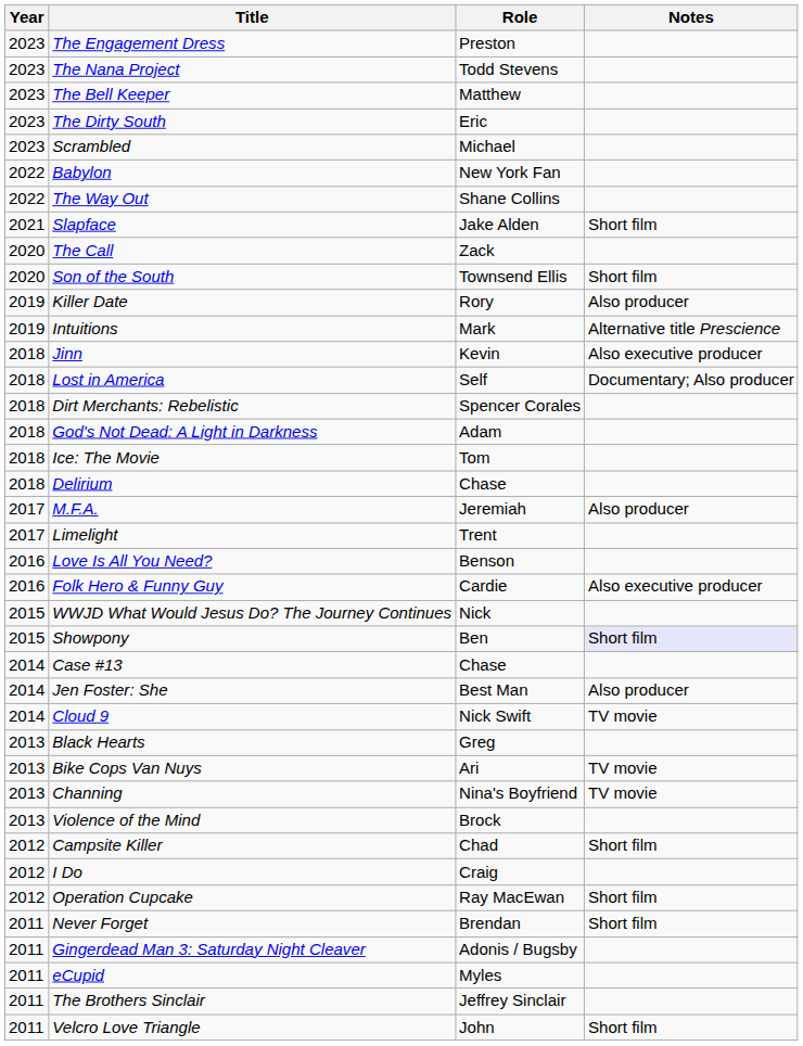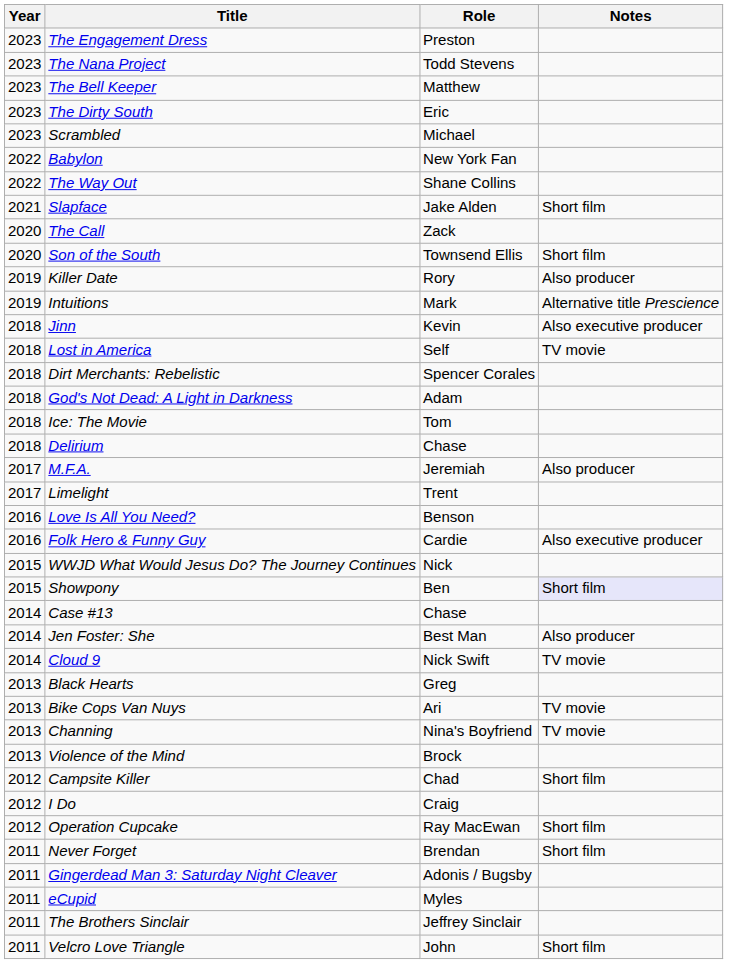 <table class="wikitable sortable">
 <tr>
 <th>Year</th>
 <th>Title</th>
 <th>Role</th>
 <th>Notes</th>
 </tr>
 <tr>
 <td>2023</td>
 <td><em><a href='#'>The Engagement Dress</a></em></td>
 <td>Preston</td>
 <td></td>
 </tr>
 <tr>
 <td>2023</td>
 <td><em><a href='#'>The Nana Project</a></em></td>
 <td>Todd Stevens</td>
 <td></td>
 </tr>
 <tr>
 <td>2023</td>
 <td><em><a href='#'>The Bell Keeper</a></em></td>
 <td>Matthew</td>
 <td></td>
 </tr>
 <tr>
 <td>2023</td>
 <td><em><a href='#'>The Dirty South</a></em></td>
 <td>Eric</td>
 <td></td>
 </tr>
 <tr>
 <td>2023</td>
 <td><em>Scrambled</em></td>
 <td>Michael</td>
 <td></td>
 </tr>
 <tr>
 <td>2022</td>
 <td><em><a href='#'>Babylon</a></em></td>
 <td>New York Fan</td>
 <td></td>
 </tr>
 <tr>
 <td>2022</td>
 <td><em><a href='#'>The Way Out</a></em></td>
 <td>Shane Collins</td>
 <td></td>
 </tr>
 <tr>
 <td>2021</td>
 <td><em><a href='#'>Slapface</a></em></td>
 <td>Jake Alden</td>
 <td>Short film</td>
 </tr>
 <tr>
 <td>2020</td>
 <td><em><a href='#'>The Call</a></em></td>
 <td>Zack</td>
 <td></td>
 </tr>
 <tr>
 <td>2020</td>
 <td><em><a href='#'>Son of the South</a></em></td>
 <td>Townsend Ellis</td>
 <td>Short film</td>
 </tr>
 <tr>
 <td>2019</td>
 <td><em>Killer Date</em></td>
 <td>Rory</td>
 <td>Also producer</td>
 </tr>
 <tr>
 <td>2019</td>
 <td><em>Intuitions</em></td>
 <td>Mark</td>
 <td>Alternative title <em>Prescience</em></td>
 </tr>
 <tr>
 <td>2018</td>
 <td><em><a href='#'>Jinn</a></em></td>
 <td>Kevin</td>
 <td>Also executive producer</td>
 </tr>
 <tr>
 <td>2018</td>
 <td><em><a href='#'>Lost in America</a></em></td>
 <td>Self</td>
-<td>Documentary; Also producer</td>
+<td>TV movie</td>
 </tr>
 <tr>
 <td>2018</td>
 <td><em>Dirt Merchants: Rebelistic</em></td>
 <td>Spencer Corales</td>
 <td></td>
 </tr>
 <tr>
 <td>2018</td>
 <td><em><a href='#'>God's Not Dead: A Light in Darkness</a></em></td>
 <td>Adam</td>
 <td></td>
 </tr>
 <tr>
 <td>2018</td>
 <td><em>Ice: The Movie</em></td>
 <td>Tom</td>
 <td></td>
 </tr>
 <tr>
 <td>2018</td>
 <td><em><a href='#'>Delirium</a></em></td>
 <td>Chase</td>
 <td></td>
 </tr>
 <tr>
 <td>2017</td>
 <td><em><a href='#'>M.F.A.</a></em></td>
 <td>Jeremiah</td>
 <td>Also producer</td>
 </tr>
 <tr>
 <td>2017</td>
 <td><em>Limelight</em></td>
 <td>Trent</td>
 <td></td>
 </tr>
 <tr>
 <td>2016</td>
 <td><em><a href='#'>Love Is All You Need?</a></em></td>
 <td>Benson</td>
 <td></td>
 </tr>
 <tr>
 <td>2016</td>
 <td><em><a href='#'>Folk Hero & Funny Guy</a></em></td>
 <td>Cardie</td>
 <td>Also executive producer</td>
 </tr>
 <tr>
 <td>2015</td>
 <td><em>WWJD What Would Jesus Do? The Journey Continues</em></td>
 <td>Nick</td>
 <td></td>
 </tr>
 <tr>
 <td>2015</td>
 <td><em>Showpony</em></td>
 <td>Ben</td>
 <td style="background: lavender;">Short film</td>
 </tr>
 <tr>
 <td>2014</td>
 <td><em>Case #13</em></td>
 <td>Chase</td>
 <td></td>
 </tr>
 <tr>
 <td>2014</td>
 <td><em>Jen Foster: She</em></td>
 <td>Best Man</td>
 <td>Also producer</td>
 </tr>
 <tr>
 <td>2014</td>
 <td><em><a href='#'>Cloud 9</a></em></td>
 <td>Nick Swift</td>
 <td>TV movie</td>
 </tr>
 <tr>
 <td>2013</td>
 <td><em>Black Hearts</em></td>
 <td>Greg</td>
 <td></td>
 </tr>
 <tr>
 <td>2013</td>
 <td><em>Bike Cops Van Nuys</em></td>
 <td>Ari</td>
 <td>TV movie</td>
 </tr>
 <tr>
 <td>2013</td>
 <td><em>Channing</em></td>
 <td>Nina's Boyfriend</td>
 <td>TV movie</td>
 </tr>
 <tr>
 <td>2013</td>
 <td><em>Violence of the Mind</em></td>
 <td>Brock</td>
 <td></td>
 </tr>
 <tr>
 <td>2012</td>
 <td><em>Campsite Killer</em></td>
 <td>Chad</td>
 <td>Short film</td>
 </tr>
 <tr>
 <td>2012</td>
 <td><em>I Do</em></td>
 <td>Craig</td>
 <td></td>
 </tr>
 <tr>
 <td>2012</td>
 <td><em>Operation Cupcake</em></td>
 <td>Ray MacEwan</td>
 <td>Short film</td>
 </tr>
 <tr>
 <td>2011</td>
 <td><em>Never Forget</em></td>
 <td>Brendan</td>
 <td>Short film</td>
 </tr>
 <tr>
 <td>2011</td>
 <td><em><a href='#'>Gingerdead Man 3: Saturday Night Cleaver</a></em></td>
 <td>Adonis / Bugsby</td>
 <td></td>
 </tr>
 <tr>
 <td>2011</td>
 <td><em><a href='#'>eCupid</a></em></td>
 <td>Myles</td>
 <td></td>
 </tr>
 <tr>
 <td>2011</td>
 <td><em>The Brothers Sinclair</em></td>
 <td>Jeffrey Sinclair</td>
 <td></td>
 </tr>
 <tr>
 <td>2011</td>
 <td><em>Velcro Love Triangle</em></td>
 <td>John</td>
 <td>Short film</td>
 </tr>
 </table>
